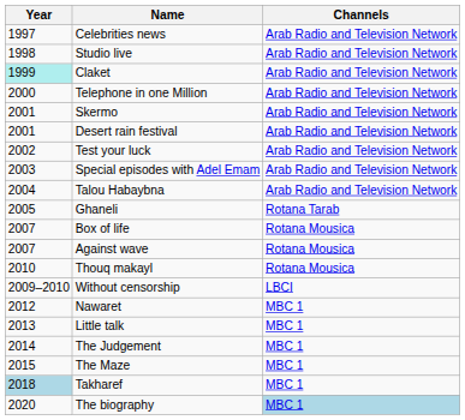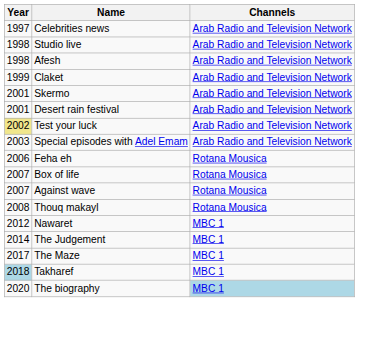 <table class="wikitable">
 <tr>
 <th>Year</th>
 <th>Name</th>
 <th>Channels</th>
 </tr>
 <tr>
 <td>1997</td>
 <td>Celebrities news</td>
 <td><a href='#'>Arab Radio and Television Network</a></td>
 </tr>
 <tr>
 <td>1998</td>
 <td>Studio live</td>
 <td><a href='#'>Arab Radio and Television Network</a></td>
 </tr>
 <tr>
-<td style="background: paleturquoise;">1999</td>
-<td>Claket</td>
+<td>1998</td>
+<td>Afesh</td>
 <td><a href='#'>Arab Radio and Television Network</a></td>
 </tr>
 <tr>
-<td>2000</td>
-<td>Telephone in one Million</td>
+<td>1999</td>
+<td>Claket</td>
 <td><a href='#'>Arab Radio and Television Network</a></td>
 </tr>
 <tr>
 <td>2001</td>
 <td>Skermo</td>
 <td><a href='#'>Arab Radio and Television Network</a></td>
 </tr>
 <tr>
 <td>2001</td>
 <td>Desert rain festival</td>
 <td><a href='#'>Arab Radio and Television Network</a></td>
 </tr>
 <tr>
-<td>2002</td>
+<td style="background: khaki;">2002</td>
 <td>Test your luck</td>
 <td><a href='#'>Arab Radio and Television Network</a></td>
 </tr>
 <tr>
 <td>2003</td>
 <td>Special episodes with <a href='#'>Adel Emam</a></td>
 <td><a href='#'>Arab Radio and Television Network</a></td>
 </tr>
 <tr>
-<td>2004</td>
-<td>Talou Habaybna</td>
-<td><a href='#'>Arab Radio and Television Network</a></td>
-</tr>
-<tr>
-<td>2005</td>
-<td>Ghaneli</td>
-<td><a href='#'>Rotana Tarab</a></td>
+<td>2006</td>
+<td>Feha eh</td>
+<td><a href='#'>Rotana Mousica</a></td>
 </tr>
 <tr>
 <td>2007</td>
 <td>Box of life</td>
 <td><a href='#'>Rotana Mousica</a></td>
 </tr>
 <tr>
 <td>2007</td>
 <td>Against wave</td>
 <td><a href='#'>Rotana Mousica</a></td>
 </tr>
 <tr>
-<td>2010</td>
+<td>2008</td>
 <td>Thouq makayl</td>
 <td><a href='#'>Rotana Mousica</a></td>
 </tr>
 <tr>
-<td>2009–2010</td>
-<td>Without censorship</td>
-<td><a href='#'>LBCI</a></td>
-</tr>
-<tr>
 <td>2012</td>
 <td>Nawaret</td>
-<td><a href='#'>MBC 1</a></td>
-</tr>
-<tr>
-<td>2013</td>
-<td>Little talk</td>
 <td><a href='#'>MBC 1</a></td>
 </tr>
 <tr>
 <td>2014</td>
 <td>The Judgement</td>
 <td><a href='#'>MBC 1</a></td>
 </tr>
 <tr>
-<td>2015</td>
+<td>2017</td>
 <td>The Maze</td>
 <td><a href='#'>MBC 1</a></td>
 </tr>
 <tr>
 <td style="background: lightblue;">2018</td>
 <td>Takharef</td>
 <td><a href='#'>MBC 1</a></td>
 </tr>
 <tr>
 <td>2020</td>
 <td>The biography</td>
 <td style="background: lightblue;"><a href='#'>MBC 1</a></td>
 </tr>
 </table>
